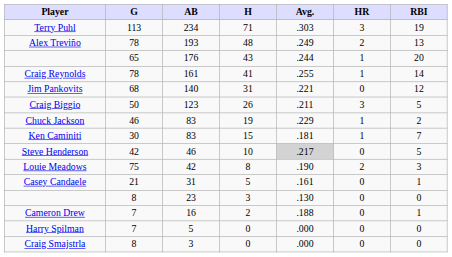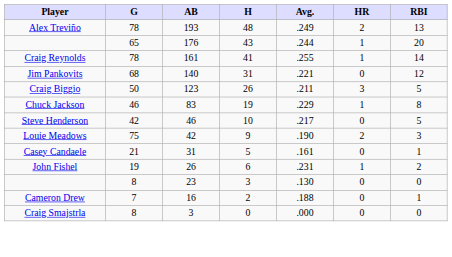 <table class="wikitable sortable">
 <tr>
 <th style="background:#ddf; width:16%;">Player</th>
 <th style="background:#ddf; width:9%;">G</th>
 <th style="background:#ddf; width:9%;">AB</th>
 <th style="background:#ddf; width:9%;">H</th>
 <th style="background:#ddf; width:9%;">Avg.</th>
 <th style="background:#ddf; width:9%;">HR</th>
 <th style="background:#ddf; width:9%;">RBI</th>
-</tr>
-<tr style="text-align:center;">
-<td><a href='#'>Terry Puhl</a></td>
-<td>113</td>
-<td>234</td>
-<td>71</td>
-<td>.303</td>
-<td>3</td>
-<td>19</td>
 </tr>
 <tr align=center>
 <td><a href='#'>Alex Treviño</a></td>
 <td>78</td>
 <td>193</td>
 <td>48</td>
 <td>.249</td>
 <td>2</td>
 <td>13</td>
 </tr>
 <tr align=center>
 <td></td>
 <td>65</td>
 <td>176</td>
 <td>43</td>
 <td>.244</td>
 <td>1</td>
 <td>20</td>
 </tr>
 <tr style="text-align:center;">
 <td><a href='#'>Craig Reynolds</a></td>
 <td>78</td>
 <td>161</td>
 <td>41</td>
 <td>.255</td>
 <td>1</td>
 <td>14</td>
 </tr>
 <tr align=center>
 <td><a href='#'>Jim Pankovits</a></td>
 <td>68</td>
 <td>140</td>
 <td>31</td>
 <td>.221</td>
 <td>0</td>
 <td>12</td>
 </tr>
 <tr align=center>
 <td><a href='#'>Craig Biggio</a></td>
 <td>50</td>
 <td>123</td>
 <td>26</td>
 <td>.211</td>
 <td>3</td>
 <td>5</td>
 </tr>
 <tr align=center>
 <td><a href='#'>Chuck Jackson</a></td>
 <td>46</td>
 <td>83</td>
 <td>19</td>
 <td>.229</td>
 <td>1</td>
-<td>2</td>
-</tr>
-<tr align=center>
-<td><a href='#'>Ken Caminiti</a></td>
-<td>30</td>
-<td>83</td>
-<td>15</td>
-<td>.181</td>
-<td>1</td>
-<td>7</td>
+<td>8</td>
 </tr>
 <tr align=center>
 <td><a href='#'>Steve Henderson</a></td>
 <td>42</td>
 <td>46</td>
 <td>10</td>
-<td style="background: lightgrey;">.217</td>
+<td>.217</td>
 <td>0</td>
 <td>5</td>
 </tr>
 <tr align=center>
 <td><a href='#'>Louie Meadows</a></td>
 <td>75</td>
 <td>42</td>
-<td>8</td>
+<td>9</td>
 <td>.190</td>
 <td>2</td>
 <td>3</td>
 </tr>
 <tr align=center>
 <td><a href='#'>Casey Candaele</a></td>
 <td>21</td>
 <td>31</td>
 <td>5</td>
 <td>.161</td>
 <td>0</td>
 <td>1</td>
+</tr>
+<tr align=center>
+<td><a href='#'>John Fishel</a></td>
+<td>19</td>
+<td>26</td>
+<td>6</td>
+<td>.231</td>
+<td>1</td>
+<td>2</td>
 </tr>
 <tr align=center>
 <td></td>
 <td>8</td>
 <td>23</td>
 <td>3</td>
 <td>.130</td>
 <td>0</td>
 <td>0</td>
 </tr>
 <tr align=center>
 <td><a href='#'>Cameron Drew</a></td>
 <td>7</td>
 <td>16</td>
 <td>2</td>
 <td>.188</td>
 <td>0</td>
 <td>1</td>
 </tr>
 <tr align=center>
-<td><a href='#'>Harry Spilman</a></td>
-<td>7</td>
-<td>5</td>
-<td>0</td>
-<td>.000</td>
-<td>0</td>
-<td>0</td>
-</tr>
-<tr align=center>
 <td><a href='#'>Craig Smajstrla</a></td>
 <td>8</td>
 <td>3</td>
 <td>0</td>
 <td>.000</td>
 <td>0</td>
 <td>0</td>
 </tr>
 </table>
